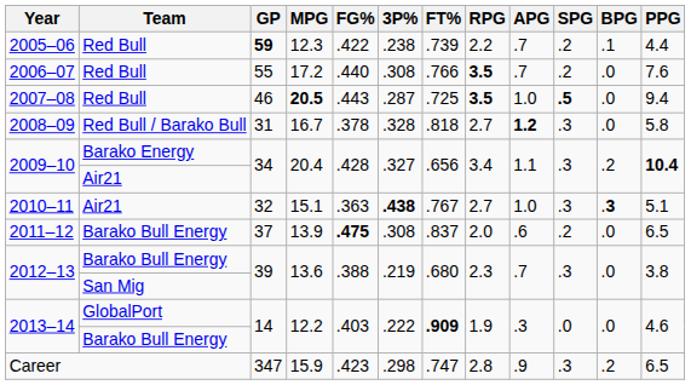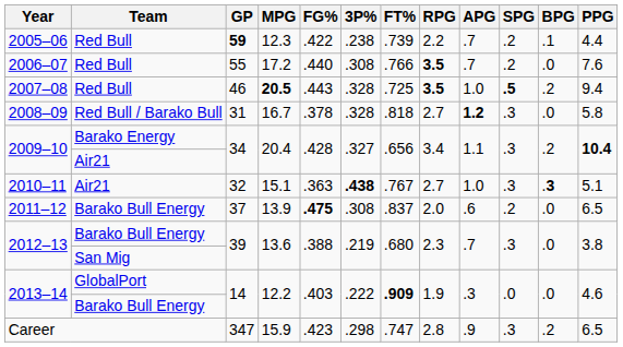 <table class="wikitable sortable">
 <tr>
 <th>Year</th>
 <th>Team</th>
 <th>GP</th>
 <th>MPG</th>
 <th>FG%</th>
 <th>3P%</th>
 <th>FT%</th>
 <th>RPG</th>
 <th>APG</th>
 <th>SPG</th>
 <th>BPG</th>
 <th>PPG</th>
 </tr>
 <tr>
 <td><a href='#'>2005–06</a></td>
 <td><a href='#'>Red Bull</a></td>
 <td><strong>59</strong></td>
 <td>12.3</td>
 <td>.422</td>
 <td>.238</td>
 <td>.739</td>
 <td>2.2</td>
 <td>.7</td>
 <td>.2</td>
 <td>.1</td>
 <td>4.4</td>
 </tr>
 <tr>
 <td><a href='#'>2006–07</a></td>
 <td><a href='#'>Red Bull</a></td>
 <td>55</td>
 <td>17.2</td>
 <td>.440</td>
 <td>.308</td>
 <td>.766</td>
 <td><strong>3.5</strong></td>
 <td>.7</td>
 <td>.2</td>
 <td>.0</td>
 <td>7.6</td>
 </tr>
 <tr>
 <td><a href='#'>2007–08</a></td>
 <td><a href='#'>Red Bull</a></td>
 <td>46</td>
 <td><strong>20.5</strong></td>
 <td>.443</td>
-<td>.287</td>
+<td>.328</td>
 <td>.725</td>
 <td><strong>3.5</strong></td>
 <td>1.0</td>
 <td><strong>.5</strong></td>
-<td>.0</td>
+<td>.2</td>
 <td>9.4</td>
 </tr>
 <tr>
 <td><a href='#'>2008–09</a></td>
 <td><a href='#'>Red Bull / Barako Bull</a></td>
 <td>31</td>
 <td>16.7</td>
 <td>.378</td>
 <td>.328</td>
 <td>.818</td>
 <td>2.7</td>
 <td><strong>1.2</strong></td>
 <td>.3</td>
 <td>.0</td>
 <td>5.8</td>
 </tr>
 <tr>
 <td rowspan="2"><a href='#'>2009–10</a></td>
 <td><a href='#'>Barako Energy</a></td>
 <td rowspan="2">34</td>
 <td rowspan="2">20.4</td>
 <td rowspan="2">.428</td>
 <td rowspan="2">.327</td>
 <td rowspan="2">.656</td>
 <td rowspan="2">3.4</td>
 <td rowspan="2">1.1</td>
 <td rowspan="2">.3</td>
 <td rowspan="2">.2</td>
 <td rowspan="2"><strong>10.4</strong></td>
 </tr>
 <tr>
 <td><a href='#'>Air21</a></td>
 </tr>
 <tr>
 <td><a href='#'>2010–11</a></td>
 <td><a href='#'>Air21</a></td>
 <td>32</td>
 <td>15.1</td>
 <td>.363</td>
 <td><strong>.438</strong></td>
 <td>.767</td>
 <td>2.7</td>
 <td>1.0</td>
 <td>.3</td>
 <td>.<strong>3</strong></td>
 <td>5.1</td>
 </tr>
 <tr>
 <td><a href='#'>2011–12</a></td>
 <td><a href='#'>Barako Bull Energy</a></td>
 <td>37</td>
 <td>13.9</td>
 <td><strong>.475</strong></td>
 <td>.308</td>
 <td>.837</td>
 <td>2.0</td>
 <td>.6</td>
 <td>.2</td>
 <td>.0</td>
 <td>6.5</td>
 </tr>
 <tr>
 <td rowspan="2"><a href='#'>2012–13</a></td>
 <td><a href='#'>Barako Bull Energy</a></td>
 <td rowspan="2">39</td>
 <td rowspan="2">13.6</td>
 <td rowspan="2">.388</td>
 <td rowspan="2">.219</td>
 <td rowspan="2">.680</td>
 <td rowspan="2">2.3</td>
 <td rowspan="2">.7</td>
 <td rowspan="2">.3</td>
 <td rowspan="2">.0</td>
 <td rowspan="2">3.8</td>
 </tr>
 <tr>
 <td><a href='#'>San Mig</a></td>
 </tr>
 <tr>
 <td rowspan="2"><a href='#'>2013–14</a></td>
 <td><a href='#'>GlobalPort</a></td>
 <td rowspan="2">14</td>
 <td rowspan="2">12.2</td>
 <td rowspan="2">.403</td>
 <td rowspan="2">.222</td>
 <td rowspan="2"><strong>.909</strong></td>
 <td rowspan="2">1.9</td>
 <td rowspan="2">.3</td>
 <td rowspan="2">.0</td>
 <td rowspan="2">.0</td>
 <td rowspan="2">4.6</td>
 </tr>
 <tr>
 <td><a href='#'>Barako Bull Energy</a></td>
 </tr>
 <tr>
 <td colspan="2">Career</td>
 <td>347</td>
 <td>15.9</td>
 <td>.423</td>
 <td>.298</td>
 <td>.747</td>
 <td>2.8</td>
 <td>.9</td>
 <td>.3</td>
 <td>.2</td>
 <td>6.5</td>
 </tr>
 </table>
